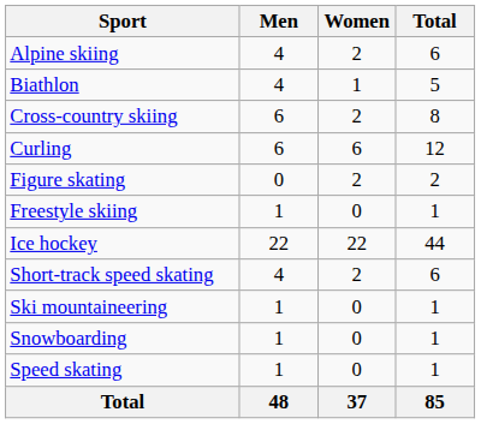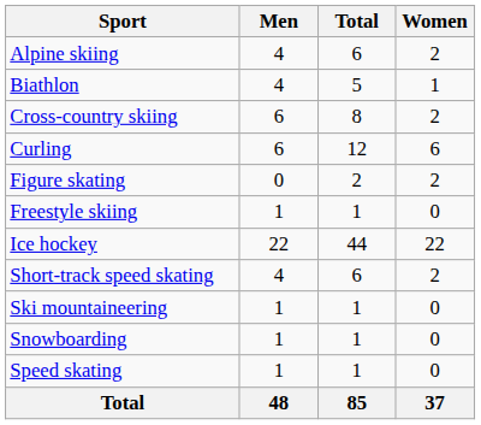 <table class="wikitable sortable" style="text-align:center;">
 <tr>
 <th width=180>Sport</th>
 <th width=55>Men</th>
+<th width=55>Total</th>
 <th width=55>Women</th>
-<th width=55>Total</th>
 </tr>
 <tr>
 <td align=left><a href='#'>Alpine skiing</a></td>
 <td>4</td>
+<td>6</td>
 <td>2</td>
-<td>6</td>
 </tr>
 <tr>
 <td align=left><a href='#'>Biathlon</a></td>
 <td>4</td>
+<td>5</td>
 <td>1</td>
-<td>5</td>
 </tr>
 <tr>
 <td align=left><a href='#'>Cross-country skiing</a></td>
 <td>6</td>
+<td>8</td>
 <td>2</td>
-<td>8</td>
 </tr>
 <tr>
 <td align=left><a href='#'>Curling</a></td>
 <td>6</td>
+<td>12</td>
 <td>6</td>
-<td>12</td>
 </tr>
 <tr>
 <td align=left><a href='#'>Figure skating</a></td>
 <td>0</td>
 <td>2</td>
 <td>2</td>
 </tr>
 <tr>
 <td align=left><a href='#'>Freestyle skiing</a></td>
 <td>1</td>
+<td>1</td>
 <td>0</td>
-<td>1</td>
 </tr>
 <tr>
 <td align=left><a href='#'>Ice hockey</a></td>
 <td>22</td>
+<td>44</td>
 <td>22</td>
-<td>44</td>
 </tr>
 <tr>
 <td align=left><a href='#'>Short-track speed skating</a></td>
 <td>4</td>
+<td>6</td>
 <td>2</td>
-<td>6</td>
 </tr>
 <tr>
 <td align=left><a href='#'>Ski mountaineering</a></td>
 <td>1</td>
+<td>1</td>
 <td>0</td>
-<td>1</td>
 </tr>
 <tr>
 <td align=left><a href='#'>Snowboarding</a></td>
 <td>1</td>
+<td>1</td>
 <td>0</td>
-<td>1</td>
 </tr>
 <tr>
 <td align=left><a href='#'>Speed skating</a></td>
 <td>1</td>
+<td>1</td>
 <td>0</td>
-<td>1</td>
 </tr>
 <tr>
 <th>Total</th>
 <th>48</th>
+<th>85</th>
 <th>37</th>
-<th>85</th>
 </tr>
 </table>
